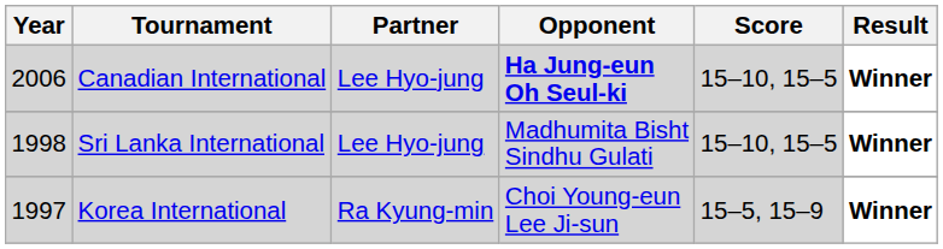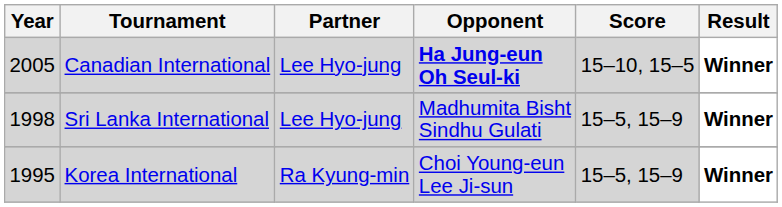 <table class="sortable wikitable" style="font-size: 90%;">
 <tr>
 <th>Year</th>
 <th>Tournament</th>
 <th>Partner</th>
 <th>Opponent</th>
 <th>Score</th>
 <th>Result</th>
 </tr>
 <tr style="background:#D5D5D5">
-<td align="center">2006</td>
+<td align="center">2005</td>
 <td align="left"><a href='#'>Canadian International</a></td>
 <td align="left"> <a href='#'>Lee Hyo-jung</a></td>
 <td align="left"><strong> <a href='#'>Ha Jung-eun</a> <br>  <a href='#'>Oh Seul-ki</a></strong></td>
 <td align="left">15–10, 15–5</td>
 <td style="text-align:left; background:white"> <strong>Winner</strong></td>
 </tr>
 <tr>
 </tr>
 <tr style="background:#D5D5D5">
 <td align="center">1998</td>
 <td align="left"><a href='#'>Sri Lanka International</a></td>
 <td align="left"> <a href='#'>Lee Hyo-jung</a></td>
 <td align="left"> <a href='#'>Madhumita Bisht</a> <br>  <a href='#'>Sindhu Gulati</a></td>
-<td align="left">15–10, 15–5</td>
+<td align="left">15–5, 15–9</td>
 <td style="text-align:left; background:white"> <strong>Winner</strong></td>
 </tr>
 <tr>
 </tr>
 <tr style="background:#D5D5D5">
-<td align="center">1997</td>
+<td align="center">1995</td>
 <td align="left"><a href='#'>Korea International</a></td>
 <td align="left"> <a href='#'>Ra Kyung-min</a></td>
 <td align="left"> <a href='#'>Choi Young-eun</a> <br>  <a href='#'>Lee Ji-sun</a></td>
 <td align="left">15–5, 15–9</td>
 <td style="text-align:left; background:white"> <strong>Winner</strong></td>
 </tr>
 </table>
